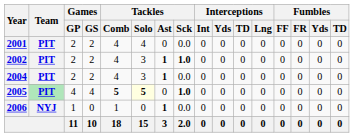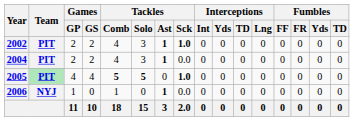 <table class="wikitable" style="text-align:center">
 <tr>
 <th rowspan="2">Year</th>
 <th rowspan="2">Team</th>
 <th colspan="2">Games</th>
 <th colspan="4">Tackles</th>
 <th colspan="4">Interceptions</th>
 <th colspan="4">Fumbles</th>
 </tr>
 <tr>
 <th>GP</th>
 <th>GS</th>
 <th>Comb</th>
 <th>Solo</th>
 <th>Ast</th>
 <th>Sck</th>
 <th>Int</th>
 <th>Yds</th>
 <th>TD</th>
 <th>Lng</th>
 <th>FF</th>
 <th>FR</th>
 <th>Yds</th>
 <th>TD</th>
-</tr>
-<tr>
-<th><a href='#'>2001</a></th>
-<th><a href='#'>PIT</a></th>
-<td>2</td>
-<td>2</td>
-<td>4</td>
-<td>4</td>
-<td>0</td>
-<td>0.0</td>
-<td>0</td>
-<td>0</td>
-<td>0</td>
-<td>0</td>
-<td>0</td>
-<td>0</td>
-<td>0</td>
-<td>0</td>
 </tr>
 <tr>
 <th><a href='#'>2002</a></th>
 <th><a href='#'>PIT</a></th>
 <td>2</td>
 <td>2</td>
 <td>4</td>
 <td>3</td>
 <td><strong>1</strong></td>
 <td><strong>1.0</strong></td>
 <td>0</td>
 <td>0</td>
 <td>0</td>
 <td>0</td>
 <td>0</td>
 <td>0</td>
 <td>0</td>
 <td>0</td>
 </tr>
 <tr>
 <th><a href='#'>2004</a></th>
 <th><a href='#'>PIT</a></th>
 <td>2</td>
 <td>2</td>
 <td>4</td>
 <td>3</td>
 <td><strong>1</strong></td>
 <td>0.0</td>
 <td>0</td>
 <td>0</td>
 <td>0</td>
 <td>0</td>
 <td>0</td>
 <td>0</td>
 <td>0</td>
 <td>0</td>
 </tr>
 <tr>
 <th><a href='#'>2005</a></th>
 <th style="background:#afe6ba; width:3em;"><a href='#'>PIT</a></th>
 <td>4</td>
 <td>4</td>
 <td><strong>5</strong></td>
-<td style="background: lightyellow;"><strong>5</strong></td>
+<td><strong>5</strong></td>
 <td>0</td>
 <td><strong>1.0</strong></td>
 <td>0</td>
 <td>0</td>
 <td>0</td>
 <td>0</td>
 <td>0</td>
 <td>0</td>
 <td>0</td>
 <td>0</td>
 </tr>
 <tr>
 <th><a href='#'>2006</a></th>
 <th><a href='#'>NYJ</a></th>
 <td>1</td>
 <td>0</td>
 <td>1</td>
 <td>0</td>
 <td><strong>1</strong></td>
 <td>0.0</td>
 <td>0</td>
 <td>0</td>
 <td>0</td>
 <td>0</td>
 <td>0</td>
 <td>0</td>
 <td>0</td>
 <td>0</td>
 </tr>
 <tr>
 <th colspan="2"></th>
 <th>11</th>
 <th>10</th>
 <th>18</th>
 <th>15</th>
 <th>3</th>
 <th>2.0</th>
 <th>0</th>
 <th>0</th>
 <th>0</th>
 <th>0</th>
 <th>0</th>
 <th>0</th>
 <th>0</th>
 <th>0</th>
 </tr>
 </table>
